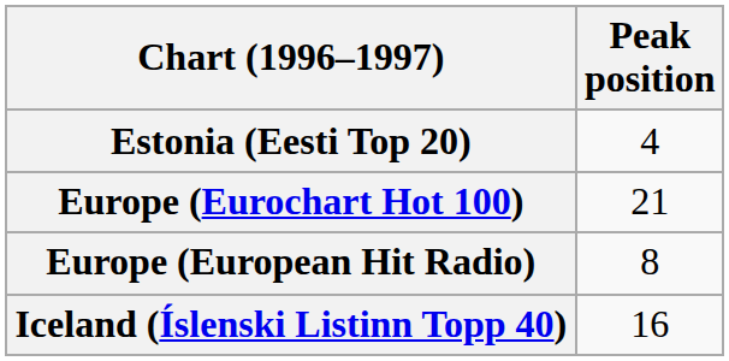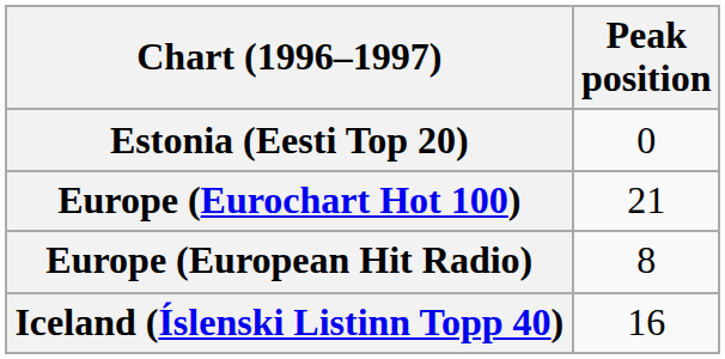 <table class="wikitable sortable plainrowheaders" style="text-align:center">
 <tr>
 <th>Chart (1996–1997)</th>
 <th>Peak<br>position</th>
 </tr>
 <tr>
 </tr>
 <tr>
 </tr>
 <tr>
 </tr>
 <tr>
 <th scope="row">Estonia (Eesti Top 20)</th>
-<td align="center">4</td>
+<td align="center">0</td>
 </tr>
 <tr>
 <th scope="row">Europe (<a href='#'>Eurochart Hot 100</a>)</th>
 <td>21</td>
 </tr>
 <tr>
 <th scope="row">Europe (European Hit Radio)</th>
 <td>8</td>
 </tr>
 <tr>
 </tr>
 <tr>
 <th scope="row">Iceland (<a href='#'>Íslenski Listinn Topp 40</a>)</th>
 <td>16</td>
 </tr>
 <tr>
 </tr>
 <tr>
 </tr>
 <tr>
 </tr>
 <tr>
 </tr>
 </table>
